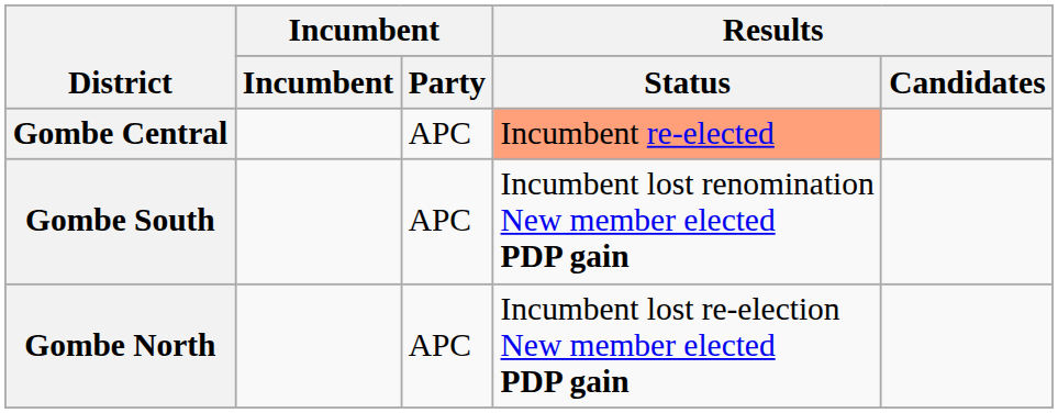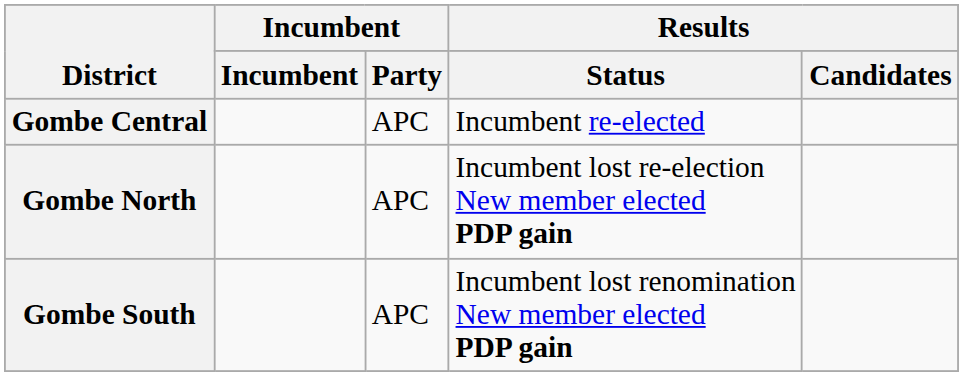 <table class="wikitable sortable">
 <tr valign=bottom>
 <th rowspan=2>District</th>
 <th colspan=2>Incumbent</th>
 <th colspan=2>Results</th>
 </tr>
 <tr valign=bottom>
 <th>Incumbent</th>
 <th>Party</th>
 <th>Status</th>
 <th>Candidates</th>
 </tr>
 <tr>
 <th>Gombe Central</th>
 <td></td>
 <td>APC</td>
-<td style="background: lightsalmon;">Incumbent <a href='#'>re-elected</a></td>
+<td>Incumbent <a href='#'>re-elected</a></td>
+<td nowrap></td>
+</tr>
+<tr>
+<th>Gombe North</th>
+<td></td>
+<td>APC</td>
+<td>Incumbent lost re-election<br><a href='#'>New member elected</a><br><strong>PDP gain</strong></td>
 <td nowrap></td>
 </tr>
 <tr>
 <th>Gombe South</th>
 <td></td>
 <td>APC</td>
 <td>Incumbent lost renomination<br><a href='#'>New member elected</a><br><strong>PDP gain</strong></td>
 <td nowrap></td>
 </tr>
-<tr>
-<th>Gombe North</th>
-<td></td>
-<td>APC</td>
-<td>Incumbent lost re-election<br><a href='#'>New member elected</a><br><strong>PDP gain</strong></td>
-<td nowrap></td>
-</tr>
 </table>
